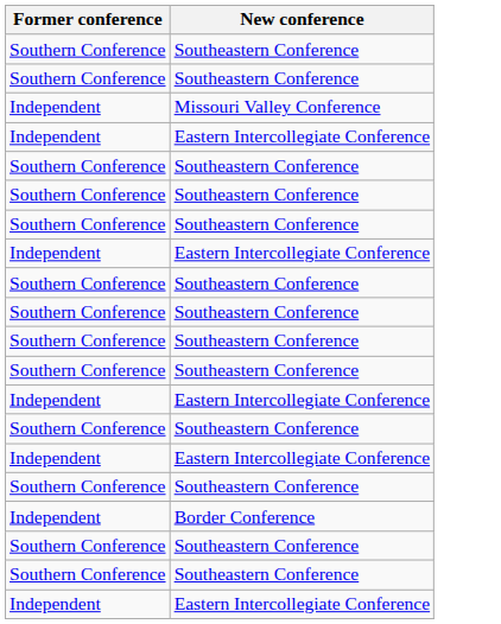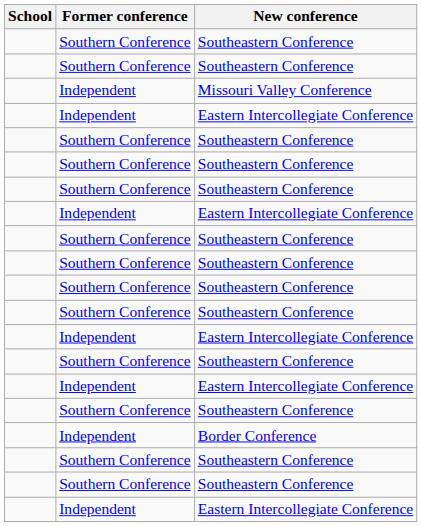 <table class="wikitable sortable">
 <tr>
+<th>School</th>
 <th>Former conference</th>
 <th>New conference</th>
 </tr>
 <tr>
+<td></td>
 <td><a href='#'>Southern Conference</a></td>
 <td><a href='#'>Southeastern Conference</a></td>
 </tr>
 <tr>
+<td></td>
 <td><a href='#'>Southern Conference</a></td>
 <td><a href='#'>Southeastern Conference</a></td>
 </tr>
 <tr>
+<td></td>
 <td><a href='#'>Independent</a></td>
 <td><a href='#'>Missouri Valley Conference</a></td>
 </tr>
 <tr>
+<td></td>
 <td><a href='#'>Independent</a></td>
 <td><a href='#'>Eastern Intercollegiate Conference</a></td>
 </tr>
 <tr>
+<td></td>
 <td><a href='#'>Southern Conference</a></td>
 <td><a href='#'>Southeastern Conference</a></td>
 </tr>
 <tr>
+<td></td>
 <td><a href='#'>Southern Conference</a></td>
 <td><a href='#'>Southeastern Conference</a></td>
 </tr>
 <tr>
+<td></td>
 <td><a href='#'>Southern Conference</a></td>
 <td><a href='#'>Southeastern Conference</a></td>
 </tr>
 <tr>
+<td></td>
 <td><a href='#'>Independent</a></td>
 <td><a href='#'>Eastern Intercollegiate Conference</a></td>
 </tr>
 <tr>
+<td></td>
 <td><a href='#'>Southern Conference</a></td>
 <td><a href='#'>Southeastern Conference</a></td>
 </tr>
 <tr>
+<td></td>
 <td><a href='#'>Southern Conference</a></td>
 <td><a href='#'>Southeastern Conference</a></td>
 </tr>
 <tr>
+<td></td>
 <td><a href='#'>Southern Conference</a></td>
 <td><a href='#'>Southeastern Conference</a></td>
 </tr>
 <tr>
+<td></td>
 <td><a href='#'>Southern Conference</a></td>
 <td><a href='#'>Southeastern Conference</a></td>
 </tr>
 <tr>
+<td></td>
 <td><a href='#'>Independent</a></td>
 <td><a href='#'>Eastern Intercollegiate Conference</a></td>
 </tr>
 <tr>
+<td></td>
 <td><a href='#'>Southern Conference</a></td>
 <td><a href='#'>Southeastern Conference</a></td>
 </tr>
 <tr>
+<td></td>
 <td><a href='#'>Independent</a></td>
 <td><a href='#'>Eastern Intercollegiate Conference</a></td>
 </tr>
 <tr>
+<td></td>
 <td><a href='#'>Southern Conference</a></td>
 <td><a href='#'>Southeastern Conference</a></td>
 </tr>
 <tr>
+<td></td>
 <td><a href='#'>Independent</a></td>
 <td><a href='#'>Border Conference</a></td>
 </tr>
 <tr>
+<td></td>
 <td><a href='#'>Southern Conference</a></td>
 <td><a href='#'>Southeastern Conference</a></td>
 </tr>
 <tr>
+<td></td>
 <td><a href='#'>Southern Conference</a></td>
 <td><a href='#'>Southeastern Conference</a></td>
 </tr>
 <tr>
+<td></td>
 <td><a href='#'>Independent</a></td>
 <td><a href='#'>Eastern Intercollegiate Conference</a></td>
 </tr>
 </table>
